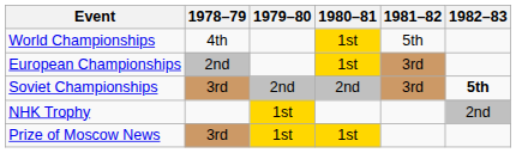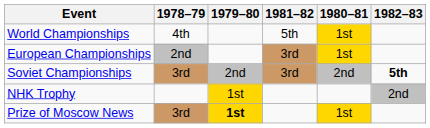 <table class="wikitable" style="text-align:center">
 <tr>
 <th>Event</th>
 <th>1978–79</th>
 <th>1979–80</th>
+<th>1981–82</th>
 <th>1980–81</th>
-<th>1981–82</th>
 <th>1982–83</th>
 </tr>
 <tr>
 <td align=left><a href='#'>World Championships</a></td>
 <td>4th</td>
 <td></td>
+<td>5th</td>
 <td bgcolor=gold>1st</td>
-<td>5th</td>
 <td></td>
 </tr>
 <tr>
 <td align=left><a href='#'>European Championships</a></td>
 <td bgcolor=silver>2nd</td>
 <td></td>
+<td bgcolor=cc9966>3rd</td>
 <td bgcolor=gold>1st</td>
-<td bgcolor=cc9966>3rd</td>
 <td></td>
 </tr>
 <tr>
 <td align=left><a href='#'>Soviet Championships</a></td>
 <td bgcolor=cc9966>3rd</td>
 <td bgcolor=silver>2nd</td>
+<td bgcolor=cc9966>3rd</td>
 <td bgcolor=silver>2nd</td>
-<td bgcolor=cc9966>3rd</td>
 <td><strong>5th</strong></td>
 </tr>
 <tr>
 <td align=left><a href='#'>NHK Trophy</a></td>
 <td></td>
 <td bgcolor=gold>1st</td>
 <td></td>
 <td></td>
 <td bgcolor=silver>2nd</td>
 </tr>
 <tr>
 <td align=left><a href='#'>Prize of Moscow News</a></td>
 <td bgcolor=cc9966>3rd</td>
+<td bgcolor=gold><strong>1st</strong></td>
+<td></td>
 <td bgcolor=gold>1st</td>
-<td bgcolor=gold>1st</td>
-<td></td>
 <td></td>
 </tr>
 </table>
